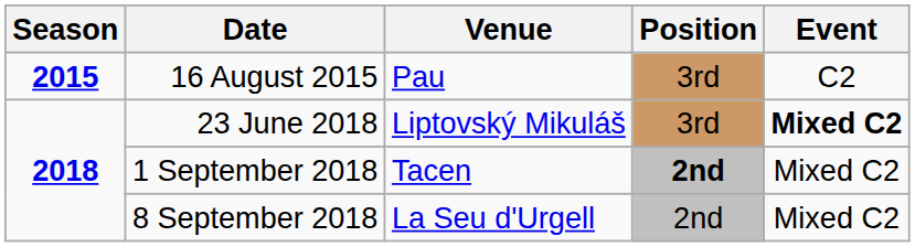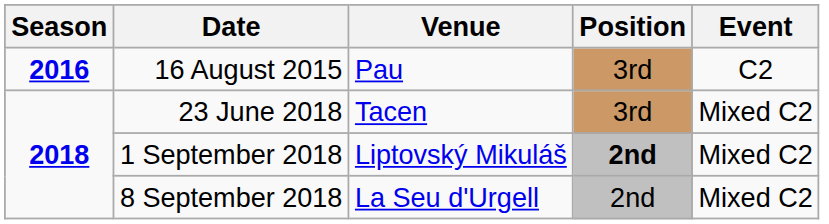 <table class="wikitable" style="text-align:center; font-size:95%;">
 <tr>
 <th>Season</th>
 <th>Date</th>
 <th>Venue</th>
 <th>Position</th>
 <th>Event</th>
 </tr>
 <tr>
-<td><strong><a href='#'>2015</a></strong></td>
+<td><strong><a href='#'>2016</a></strong></td>
 <td align=right>16 August 2015</td>
 <td align=left><a href='#'>Pau</a></td>
 <td bgcolor=cc9966>3rd</td>
 <td>C2</td>
 </tr>
 <tr>
 <td rowspan=3><strong><a href='#'>2018</a></strong></td>
 <td align=right>23 June 2018</td>
-<td align=left><a href='#'>Liptovský Mikuláš</a></td>
+<td align=left><a href='#'>Tacen</a></td>
 <td bgcolor=cc9966>3rd</td>
-<td><strong>Mixed C2</strong></td>
+<td>Mixed C2</td>
 </tr>
 <tr>
 <td align=right>1 September 2018</td>
-<td align=left><a href='#'>Tacen</a></td>
+<td align=left><a href='#'>Liptovský Mikuláš</a></td>
 <td bgcolor=silver><strong>2nd</strong></td>
 <td>Mixed C2</td>
 </tr>
 <tr>
 <td align=right>8 September 2018</td>
 <td align=left><a href='#'>La Seu d'Urgell</a></td>
 <td bgcolor=silver>2nd</td>
 <td>Mixed C2</td>
 </tr>
 </table>
